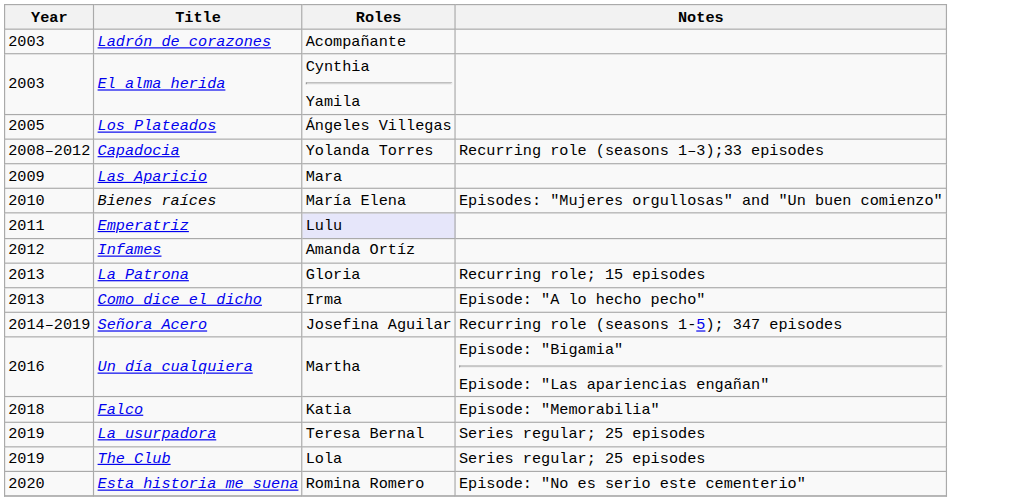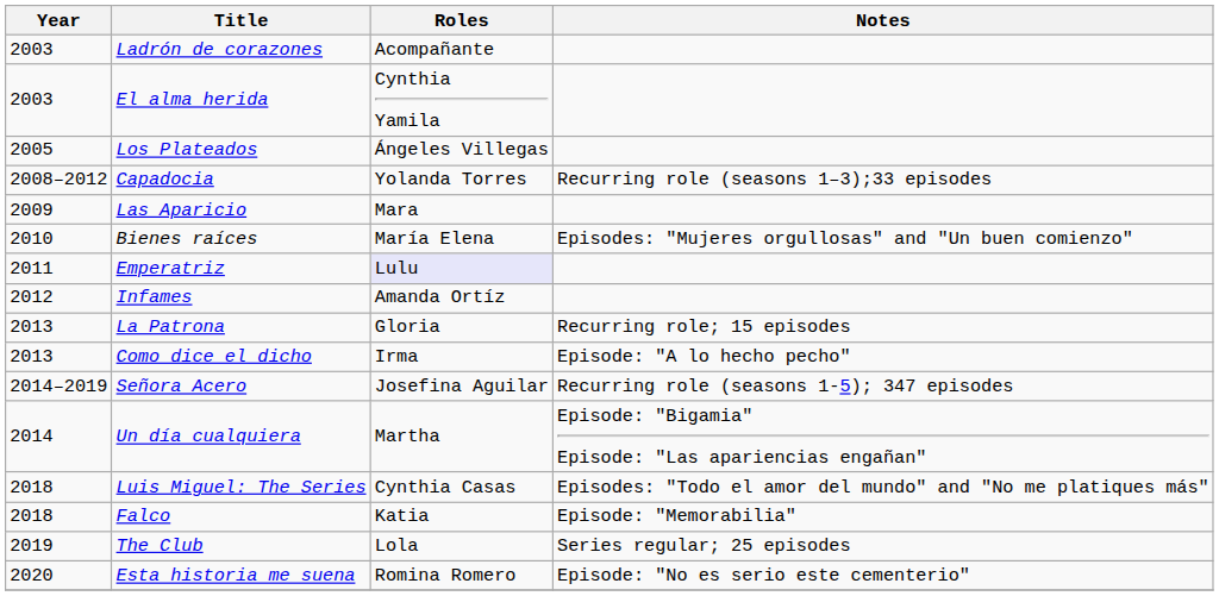 <table class="wikitable sortable">
 <tr>
 <th>Year</th>
 <th>Title</th>
 <th>Roles</th>
 <th>Notes</th>
 </tr>
 <tr>
 <td>2003</td>
 <td><em><a href='#'>Ladrón de corazones</a></em></td>
 <td>Acompañante</td>
 <td></td>
 </tr>
 <tr>
 <td>2003</td>
 <td><em><a href='#'>El alma herida</a></em></td>
 <td>Cynthia<hr>Yamila</td>
 <td></td>
 </tr>
 <tr>
 <td>2005</td>
 <td><em><a href='#'>Los Plateados</a></em></td>
 <td>Ángeles Villegas</td>
 <td></td>
 </tr>
 <tr>
 <td>2008–2012</td>
 <td><em><a href='#'>Capadocia</a></em></td>
 <td>Yolanda Torres</td>
 <td>Recurring role (seasons 1–3);33 episodes</td>
 </tr>
 <tr>
 <td>2009</td>
 <td><em><a href='#'>Las Aparicio</a></em></td>
 <td>Mara</td>
 <td></td>
 </tr>
 <tr>
 <td>2010</td>
 <td><em>Bienes raíces</em></td>
 <td>María Elena</td>
 <td>Episodes: "Mujeres orgullosas" and "Un buen comienzo"</td>
 </tr>
 <tr>
 <td>2011</td>
 <td><em><a href='#'>Emperatriz</a></em></td>
 <td style="background: lavender;">Lulu</td>
 <td></td>
 </tr>
 <tr>
 <td>2012</td>
 <td><em><a href='#'>Infames</a></em></td>
 <td>Amanda Ortíz</td>
 <td></td>
 </tr>
 <tr>
 <td>2013</td>
 <td><em><a href='#'>La Patrona</a></em></td>
 <td>Gloria</td>
 <td>Recurring role; 15 episodes</td>
 </tr>
 <tr>
 <td>2013</td>
 <td><em><a href='#'>Como dice el dicho</a></em></td>
 <td>Irma</td>
 <td>Episode: "A lo hecho pecho"</td>
 </tr>
 <tr>
 <td>2014–2019</td>
 <td><em><a href='#'>Señora Acero</a></em></td>
 <td>Josefina Aguilar</td>
 <td>Recurring role (seasons 1-<a href='#'>5</a>); 347 episodes</td>
 </tr>
 <tr>
-<td>2016</td>
+<td>2014</td>
 <td><em><a href='#'>Un día cualquiera</a></em></td>
 <td>Martha</td>
 <td>Episode: "Bigamia"<hr>Episode: "Las apariencias engañan"</td>
 </tr>
 <tr>
 <td>2018</td>
+<td><em><a href='#'>Luis Miguel: The Series</a></em></td>
+<td>Cynthia Casas</td>
+<td>Episodes: "Todo el amor del mundo" and "No me platiques más"</td>
+</tr>
+<tr>
+<td>2018</td>
 <td><em><a href='#'>Falco</a></em></td>
 <td>Katia</td>
 <td>Episode: "Memorabilia"</td>
-</tr>
-<tr>
-<td>2019</td>
-<td><em><a href='#'>La usurpadora</a></em></td>
-<td>Teresa Bernal</td>
-<td>Series regular; 25 episodes</td>
 </tr>
 <tr>
 <td>2019</td>
 <td><em><a href='#'>The Club</a></em></td>
 <td>Lola</td>
 <td>Series regular; 25 episodes</td>
 </tr>
 <tr>
 <td>2020</td>
 <td><em><a href='#'>Esta historia me suena</a></em></td>
 <td>Romina Romero</td>
 <td>Episode: "No es serio este cementerio"</td>
 </tr>
 <tr>
 </tr>
 </table>
